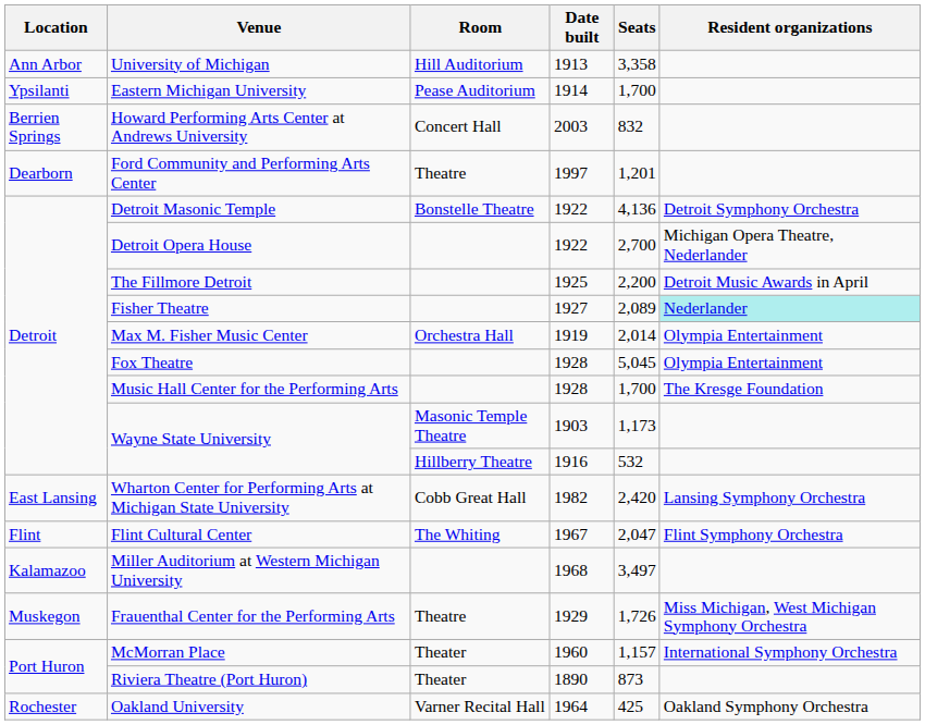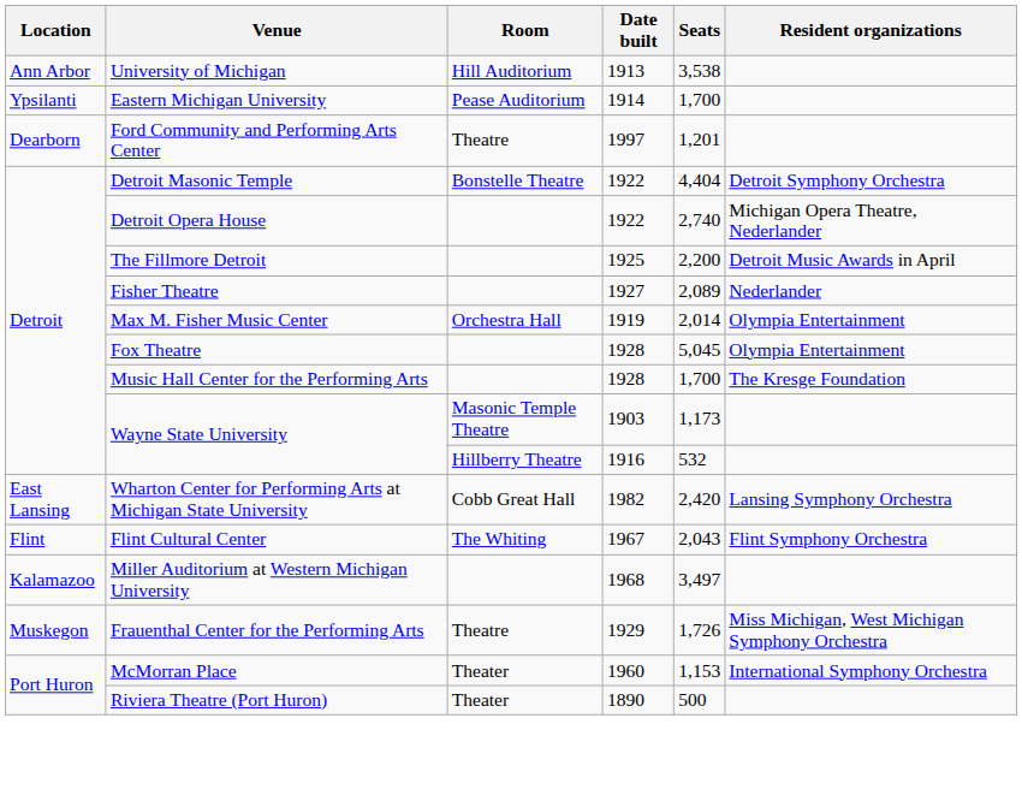 <table class="wikitable sortable">
 <tr>
 <th>Location</th>
 <th>Venue</th>
 <th>Room</th>
 <th>Date built</th>
 <th>Seats</th>
 <th>Resident organizations</th>
 </tr>
 <tr>
 <td><a href='#'>Ann Arbor</a></td>
 <td><a href='#'>University of Michigan</a></td>
 <td><a href='#'>Hill Auditorium</a></td>
 <td>1913</td>
-<td>3,358</td>
+<td>3,538</td>
 <td></td>
 </tr>
 <tr>
 <td><a href='#'>Ypsilanti</a></td>
 <td><a href='#'>Eastern Michigan University</a></td>
 <td><a href='#'>Pease Auditorium</a></td>
 <td>1914</td>
 <td>1,700</td>
-<td></td>
-</tr>
-<tr>
-<td><a href='#'>Berrien Springs</a></td>
-<td><a href='#'>Howard Performing Arts Center</a> at <a href='#'>Andrews University</a></td>
-<td>Concert Hall</td>
-<td>2003</td>
-<td>832</td>
 <td></td>
 </tr>
 <tr>
 <td><a href='#'>Dearborn</a></td>
 <td><a href='#'>Ford Community and Performing Arts Center</a></td>
 <td>Theatre</td>
 <td>1997</td>
 <td>1,201</td>
 <td></td>
 </tr>
 <tr>
 <td rowspan=9><a href='#'>Detroit</a></td>
 <td><a href='#'>Detroit Masonic Temple</a></td>
 <td><a href='#'>Bonstelle Theatre</a></td>
 <td>1922</td>
-<td>4,136</td>
+<td>4,404</td>
 <td><a href='#'>Detroit Symphony Orchestra</a></td>
 </tr>
 <tr>
 <td><a href='#'>Detroit Opera House</a></td>
 <td></td>
 <td>1922</td>
-<td>2,700</td>
+<td>2,740</td>
 <td>Michigan Opera Theatre, <a href='#'>Nederlander</a></td>
 </tr>
 <tr>
 <td><a href='#'>The Fillmore Detroit</a></td>
 <td></td>
 <td>1925</td>
 <td>2,200</td>
 <td><a href='#'>Detroit Music Awards</a> in April</td>
 </tr>
 <tr>
 <td><a href='#'>Fisher Theatre</a></td>
 <td></td>
 <td>1927</td>
 <td>2,089</td>
-<td style="background: paleturquoise;"><a href='#'>Nederlander</a></td>
+<td><a href='#'>Nederlander</a></td>
 </tr>
 <tr>
 <td><a href='#'>Max M. Fisher Music Center</a></td>
 <td><a href='#'>Orchestra Hall</a></td>
 <td>1919</td>
 <td>2,014</td>
 <td><a href='#'>Olympia Entertainment</a></td>
 </tr>
 <tr>
 <td><a href='#'>Fox Theatre</a></td>
 <td></td>
 <td>1928</td>
 <td>5,045</td>
 <td><a href='#'>Olympia Entertainment</a></td>
 </tr>
 <tr>
 <td><a href='#'>Music Hall Center for the Performing Arts</a></td>
 <td></td>
 <td>1928</td>
 <td>1,700</td>
 <td><a href='#'>The Kresge Foundation</a></td>
 </tr>
 <tr>
 <td rowspan=2><a href='#'>Wayne State University</a></td>
 <td><a href='#'>Masonic Temple Theatre</a></td>
 <td>1903</td>
 <td>1,173</td>
 <td></td>
 </tr>
 <tr>
 <td><a href='#'>Hillberry Theatre</a></td>
 <td>1916</td>
 <td>532</td>
 <td></td>
 </tr>
 <tr>
 <td><a href='#'>East Lansing</a></td>
 <td><a href='#'>Wharton Center for Performing Arts</a> at <a href='#'>Michigan State University</a></td>
 <td>Cobb Great Hall</td>
 <td>1982</td>
 <td>2,420</td>
 <td><a href='#'>Lansing Symphony Orchestra</a></td>
 </tr>
 <tr>
 <td><a href='#'>Flint</a></td>
 <td><a href='#'>Flint Cultural Center</a></td>
 <td><a href='#'>The Whiting</a></td>
 <td>1967</td>
-<td>2,047</td>
+<td>2,043</td>
 <td><a href='#'>Flint Symphony Orchestra</a></td>
 </tr>
 <tr>
 <td><a href='#'>Kalamazoo</a></td>
 <td><a href='#'>Miller Auditorium</a> at <a href='#'>Western Michigan University</a></td>
 <td></td>
 <td>1968</td>
 <td>3,497</td>
 <td></td>
 </tr>
 <tr>
 <td><a href='#'>Muskegon</a></td>
 <td><a href='#'>Frauenthal Center for the Performing Arts</a></td>
 <td>Theatre</td>
 <td>1929</td>
 <td>1,726</td>
 <td><a href='#'>Miss Michigan</a>, <a href='#'>West Michigan Symphony Orchestra</a></td>
 </tr>
 <tr>
 <td rowspan=2><a href='#'>Port Huron</a></td>
 <td><a href='#'>McMorran Place</a></td>
 <td>Theater</td>
 <td>1960</td>
-<td>1,157</td>
+<td>1,153</td>
 <td><a href='#'>International Symphony Orchestra</a></td>
 </tr>
 <tr>
 <td><a href='#'>Riviera Theatre (Port Huron)</a></td>
 <td>Theater</td>
 <td>1890</td>
-<td>873</td>
+<td>500</td>
 <td></td>
 </tr>
-<tr>
-<td><a href='#'>Rochester</a></td>
-<td><a href='#'>Oakland University</a></td>
-<td>Varner Recital Hall</td>
-<td>1964</td>
-<td>425</td>
-<td>Oakland Symphony Orchestra</td>
-</tr>
 </table>
